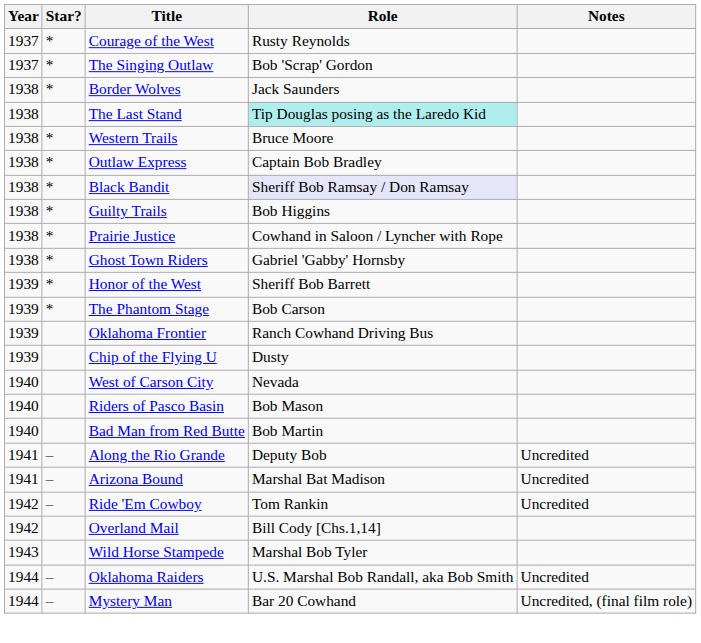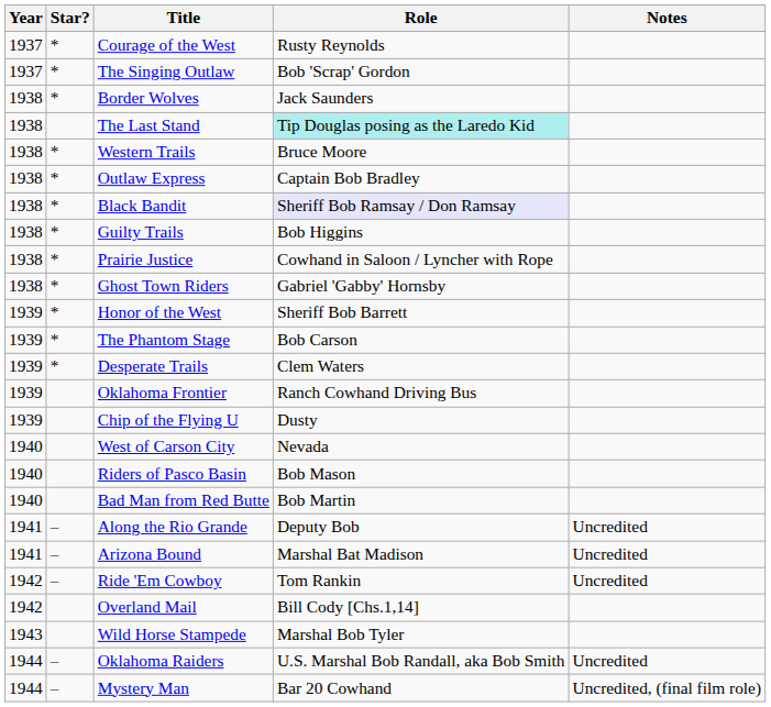 <table class=wikitable>
 <tr>
 <th>Year</th>
 <th>Star?</th>
 <th>Title</th>
 <th>Role</th>
 <th>Notes</th>
 </tr>
 <tr>
 <td>1937</td>
 <td>*</td>
 <td><a href='#'>Courage of the West</a></td>
 <td>Rusty Reynolds</td>
 <td></td>
 </tr>
 <tr>
 <td>1937</td>
 <td>*</td>
 <td><a href='#'>The Singing Outlaw</a></td>
 <td>Bob 'Scrap' Gordon</td>
 <td></td>
 </tr>
 <tr>
 <td>1938</td>
 <td>*</td>
 <td><a href='#'>Border Wolves</a></td>
 <td>Jack Saunders</td>
 <td></td>
 </tr>
 <tr>
 <td>1938</td>
 <td></td>
 <td><a href='#'>The Last Stand</a></td>
 <td style="background: paleturquoise;">Tip Douglas posing as the Laredo Kid</td>
 <td></td>
 </tr>
 <tr>
 <td>1938</td>
 <td>*</td>
 <td><a href='#'>Western Trails</a></td>
 <td>Bruce Moore</td>
 <td></td>
 </tr>
 <tr>
 <td>1938</td>
 <td>*</td>
 <td><a href='#'>Outlaw Express</a></td>
 <td>Captain Bob Bradley</td>
 <td></td>
 </tr>
 <tr>
 <td>1938</td>
 <td>*</td>
 <td><a href='#'>Black Bandit</a></td>
 <td style="background: lavender;">Sheriff Bob Ramsay / Don Ramsay</td>
 <td></td>
 </tr>
 <tr>
 <td>1938</td>
 <td>*</td>
 <td><a href='#'>Guilty Trails</a></td>
 <td>Bob Higgins</td>
 <td></td>
 </tr>
 <tr>
 <td>1938</td>
 <td>*</td>
 <td><a href='#'>Prairie Justice</a></td>
 <td>Cowhand in Saloon / Lyncher with Rope</td>
 <td></td>
 </tr>
 <tr>
 <td>1938</td>
 <td>*</td>
 <td><a href='#'>Ghost Town Riders</a></td>
 <td>Gabriel 'Gabby' Hornsby</td>
 <td></td>
 </tr>
 <tr>
 <td>1939</td>
 <td>*</td>
 <td><a href='#'>Honor of the West</a></td>
 <td>Sheriff Bob Barrett</td>
 <td></td>
 </tr>
 <tr>
 <td>1939</td>
 <td>*</td>
 <td><a href='#'>The Phantom Stage</a></td>
 <td>Bob Carson</td>
 <td></td>
 </tr>
 <tr>
 <td>1939</td>
+<td>*</td>
+<td><a href='#'>Desperate Trails</a></td>
+<td>Clem Waters</td>
+<td></td>
+</tr>
+<tr>
+<td>1939</td>
 <td></td>
 <td><a href='#'>Oklahoma Frontier</a></td>
 <td>Ranch Cowhand Driving Bus</td>
 <td></td>
 </tr>
 <tr>
 <td>1939</td>
 <td></td>
 <td><a href='#'>Chip of the Flying U</a></td>
 <td>Dusty</td>
 <td></td>
 </tr>
 <tr>
 <td>1940</td>
 <td></td>
 <td><a href='#'>West of Carson City</a></td>
 <td>Nevada</td>
 <td></td>
 </tr>
 <tr>
 <td>1940</td>
 <td></td>
 <td><a href='#'>Riders of Pasco Basin</a></td>
 <td>Bob Mason</td>
 <td></td>
 </tr>
 <tr>
 <td>1940</td>
 <td></td>
 <td><a href='#'>Bad Man from Red Butte</a></td>
 <td>Bob Martin</td>
 <td></td>
 </tr>
 <tr>
 <td>1941</td>
 <td>–</td>
 <td><a href='#'>Along the Rio Grande</a></td>
 <td>Deputy Bob</td>
 <td>Uncredited</td>
 </tr>
 <tr>
 <td>1941</td>
 <td>–</td>
 <td><a href='#'>Arizona Bound</a></td>
 <td>Marshal Bat Madison</td>
 <td>Uncredited</td>
 </tr>
 <tr>
 <td>1942</td>
 <td>–</td>
 <td><a href='#'>Ride 'Em Cowboy</a></td>
 <td>Tom Rankin</td>
 <td>Uncredited</td>
 </tr>
 <tr>
 <td>1942</td>
 <td></td>
 <td><a href='#'>Overland Mail</a></td>
 <td>Bill Cody [Chs.1,14]</td>
 <td></td>
 </tr>
 <tr>
 <td>1943</td>
 <td></td>
 <td><a href='#'>Wild Horse Stampede</a></td>
 <td>Marshal Bob Tyler</td>
 <td></td>
 </tr>
 <tr>
 <td>1944</td>
 <td>–</td>
 <td><a href='#'>Oklahoma Raiders</a></td>
 <td>U.S. Marshal Bob Randall, aka Bob Smith</td>
 <td>Uncredited</td>
 </tr>
 <tr>
 <td>1944</td>
 <td>–</td>
 <td><a href='#'>Mystery Man</a></td>
 <td>Bar 20 Cowhand</td>
 <td>Uncredited, (final film role)</td>
 </tr>
 </table>
